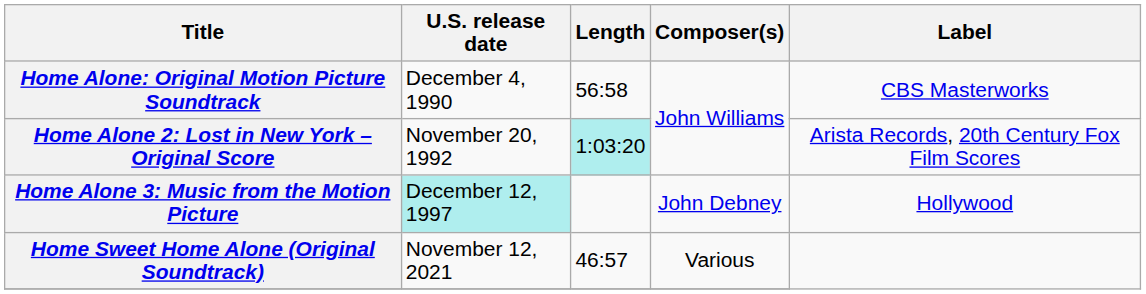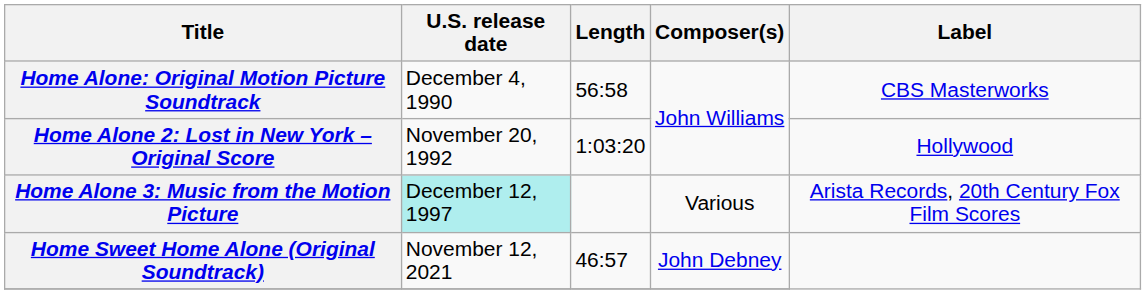 <table class="wikitable plainrowheaders" style="text-align:center;">
 <tr>
 <th>Title</th>
 <th>U.S. release date</th>
 <th>Length</th>
 <th>Composer(s)</th>
 <th>Label</th>
 </tr>
 <tr>
 <th scope="row"><em><a href='#'>Home Alone: Original Motion Picture Soundtrack</a></em></th>
 <td style="text-align:left">December 4, 1990</td>
 <td style="text-align:left">56:58</td>
 <td rowspan="2"><a href='#'>John Williams</a></td>
 <td><a href='#'>CBS Masterworks</a></td>
 </tr>
 <tr>
 <th scope="row"><em><a href='#'>Home Alone 2: Lost in New York – Original Score</a></em></th>
 <td style="text-align:left">November 20, 1992</td>
-<td style="background: paleturquoise; text-align:left">1:03:20</td>
-<td><a href='#'>Arista Records</a>, <a href='#'>20th Century Fox Film Scores</a></td>
+<td style="text-align:left">1:03:20</td>
+<td rowspan=“2”><a href='#'>Hollywood</a></td>
 </tr>
 <tr>
 <th scope="row"><em><a href='#'>Home Alone 3: Music from the Motion Picture</a></em></th>
 <td style="background: paleturquoise; text-align:left">December 12, 1997</td>
 <td style="text-align:left"></td>
-<td><a href='#'>John Debney</a></td>
-<td rowspan=“2”><a href='#'>Hollywood</a></td>
+<td>Various</td>
+<td><a href='#'>Arista Records</a>, <a href='#'>20th Century Fox Film Scores</a></td>
 </tr>
 <tr>
 <th scope="row"><em><a href='#'>Home Sweet Home Alone (Original Soundtrack)</a></em></th>
 <td style="text-align:left">November 12, 2021</td>
 <td style="text-align:left">46:57</td>
-<td>Various</td>
+<td><a href='#'>John Debney</a></td>
 </tr>
 <tr>
 </tr>
 </table>
